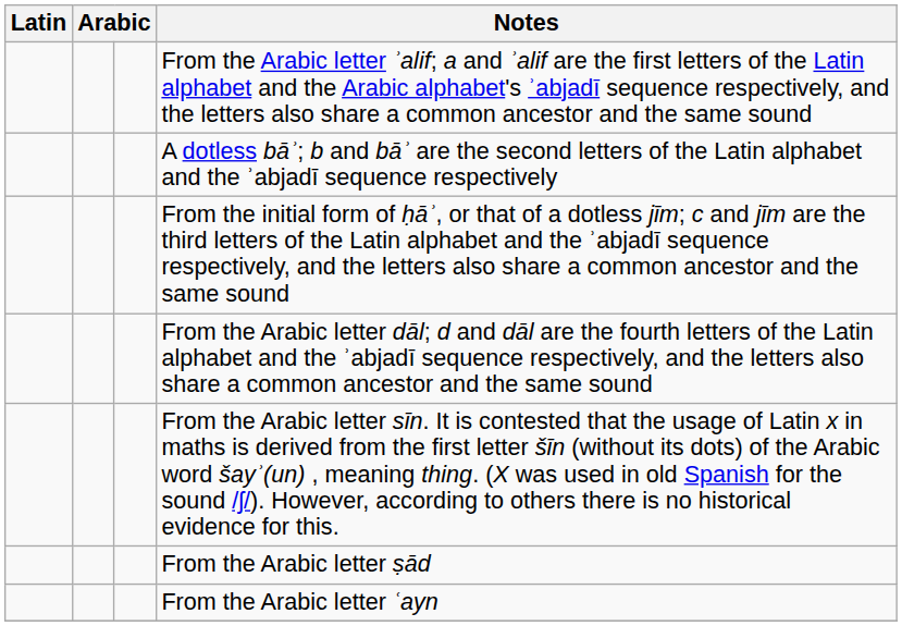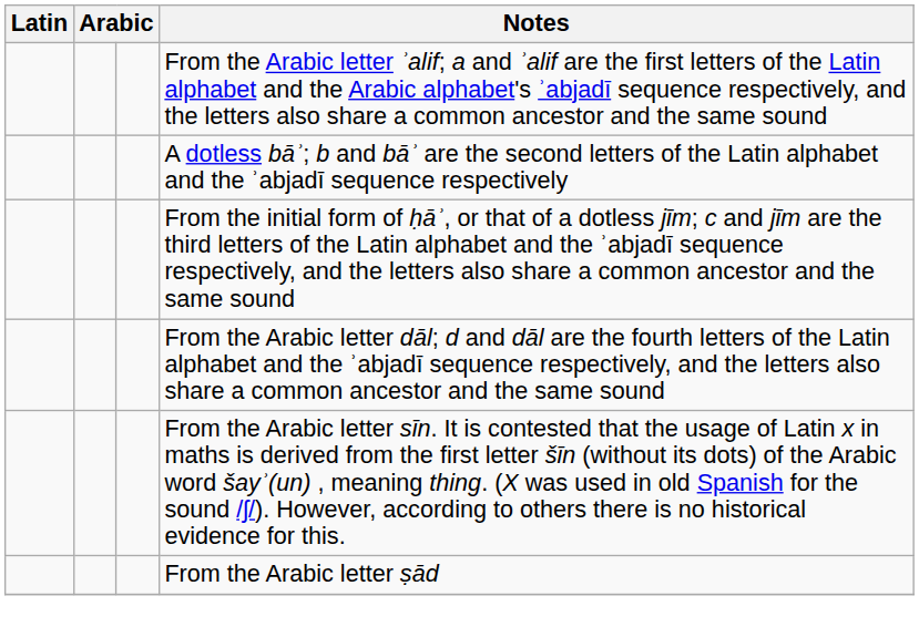 <table class="wikitable">
 <tr>
 <th>Latin</th>
 <th colspan=2>Arabic</th>
 <th>Notes</th>
 </tr>
 <tr>
 <td></td>
 <td></td>
 <td></td>
 <td>From the <a href='#'>Arabic letter</a>  <em>ʾalif</em>; <em>a</em> and  <em>ʾalif</em> are the first letters of the <a href='#'>Latin alphabet</a> and the <a href='#'>Arabic alphabet</a>'s <a href='#'>ʾabjadī</a> sequence respectively, and the letters also share a common ancestor and the same sound</td>
 </tr>
 <tr>
 <td></td>
 <td></td>
 <td></td>
 <td>A <a href='#'>dotless</a>  <em>bāʾ</em>; <em>b</em> and  <em>bāʾ</em> are the second letters of the Latin alphabet and the ʾabjadī sequence respectively</td>
 </tr>
 <tr>
 <td></td>
 <td></td>
 <td></td>
 <td>From the initial form of  <em>ḥāʾ</em>, or that of a dotless  <em>jīm</em>; <em>c</em> and  <em>jīm</em> are the third letters of the Latin alphabet and the ʾabjadī sequence respectively, and the letters also share a common ancestor and the same sound</td>
 </tr>
 <tr>
 <td></td>
 <td></td>
 <td></td>
 <td>From the Arabic letter  <em>dāl</em>; <em>d</em> and  <em>dāl</em> are the fourth letters of the Latin alphabet and the ʾabjadī sequence respectively, and the letters also share a common ancestor and the same sound</td>
 </tr>
 <tr>
 <td></td>
 <td></td>
 <td></td>
 <td>From the Arabic letter  <em>sīn</em>. It is contested that the usage of Latin <em>x</em> in maths is derived from the first letter  <em>šīn</em> (without its dots) of the Arabic word  <em>šayʾ(un)</em> , meaning <em>thing</em>.  (<em>X</em> was used in old <a href='#'>Spanish</a> for the sound <a href='#'>/ʃ/</a>). However, according to others there is no historical evidence for this.</td>
 </tr>
 <tr>
 <td></td>
 <td></td>
 <td></td>
 <td>From the Arabic letter  <em>ṣād</em></td>
 </tr>
 <tr>
-<td></td>
-<td></td>
-<td></td>
-<td>From the Arabic letter  <em>ʿayn</em></td>
-</tr>
-<tr>
 </tr>
 </table>
